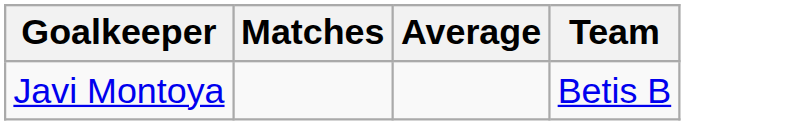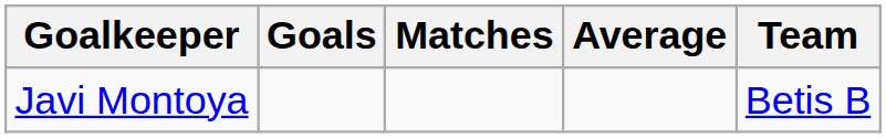 <table class="wikitable sortable" class="wikitable">
 <tr style="background:#ccc; text-align:center;">
 <th>Goalkeeper</th>
+<th>Goals</th>
 <th>Matches</th>
 <th>Average</th>
 <th>Team</th>
 </tr>
 <tr>
 <td> <a href='#'>Javi Montoya</a></td>
 <td></td>
 <td></td>
+<td></td>
 <td><a href='#'>Betis B</a></td>
 </tr>
 </table>
